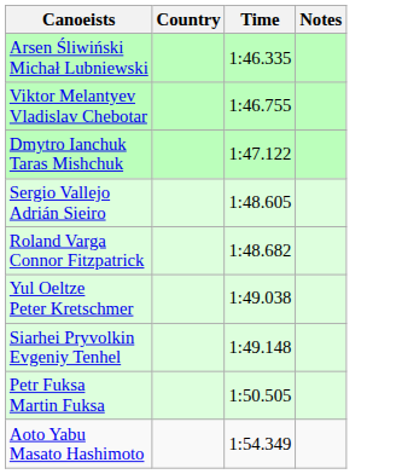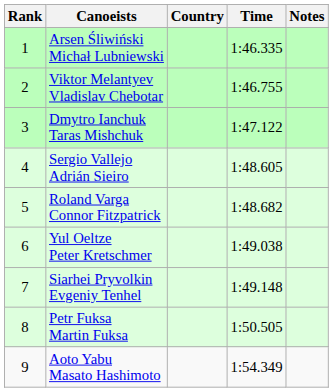 <table class="wikitable" style="text-align:center">
 <tr>
+<th>Rank</th>
 <th>Canoeists</th>
 <th>Country</th>
 <th>Time</th>
 <th>Notes</th>
 </tr>
 <tr bgcolor=bbffbb>
+<td>1</td>
 <td align="left"><a href='#'>Arsen Śliwiński</a><br><a href='#'>Michał Lubniewski</a></td>
 <td align="left"></td>
 <td>1:46.335</td>
 <td></td>
 </tr>
 <tr bgcolor=bbffbb>
+<td>2</td>
 <td align="left"><a href='#'>Viktor Melantyev</a><br><a href='#'>Vladislav Chebotar</a></td>
 <td align="left"></td>
 <td>1:46.755</td>
 <td></td>
 </tr>
 <tr bgcolor=bbffbb>
+<td>3</td>
 <td align="left"><a href='#'>Dmytro Ianchuk</a><br><a href='#'>Taras Mishchuk</a></td>
 <td align="left"></td>
 <td>1:47.122</td>
 <td></td>
 </tr>
 <tr bgcolor=ddffdd>
+<td>4</td>
 <td align="left"><a href='#'>Sergio Vallejo</a><br><a href='#'>Adrián Sieiro</a></td>
 <td align="left"></td>
 <td>1:48.605</td>
 <td></td>
 </tr>
 <tr bgcolor=ddffdd>
+<td>5</td>
 <td align="left"><a href='#'>Roland Varga</a><br><a href='#'>Connor Fitzpatrick</a></td>
 <td align="left"></td>
 <td>1:48.682</td>
 <td></td>
 </tr>
 <tr bgcolor=ddffdd>
+<td>6</td>
 <td align="left"><a href='#'>Yul Oeltze</a><br><a href='#'>Peter Kretschmer</a></td>
 <td align="left"></td>
 <td>1:49.038</td>
 <td></td>
 </tr>
 <tr bgcolor=ddffdd>
+<td>7</td>
 <td align="left"><a href='#'>Siarhei Pryvolkin</a><br><a href='#'>Evgeniy Tenhel</a></td>
 <td align="left"></td>
 <td>1:49.148</td>
 <td></td>
 </tr>
 <tr bgcolor=ddffdd>
+<td>8</td>
 <td align="left"><a href='#'>Petr Fuksa</a><br><a href='#'>Martin Fuksa</a></td>
 <td align="left"></td>
 <td>1:50.505</td>
 <td></td>
 </tr>
 <tr>
+<td>9</td>
 <td align="left"><a href='#'>Aoto Yabu</a><br><a href='#'>Masato Hashimoto</a></td>
 <td align="left"></td>
 <td>1:54.349</td>
 <td></td>
 </tr>
 </table>
